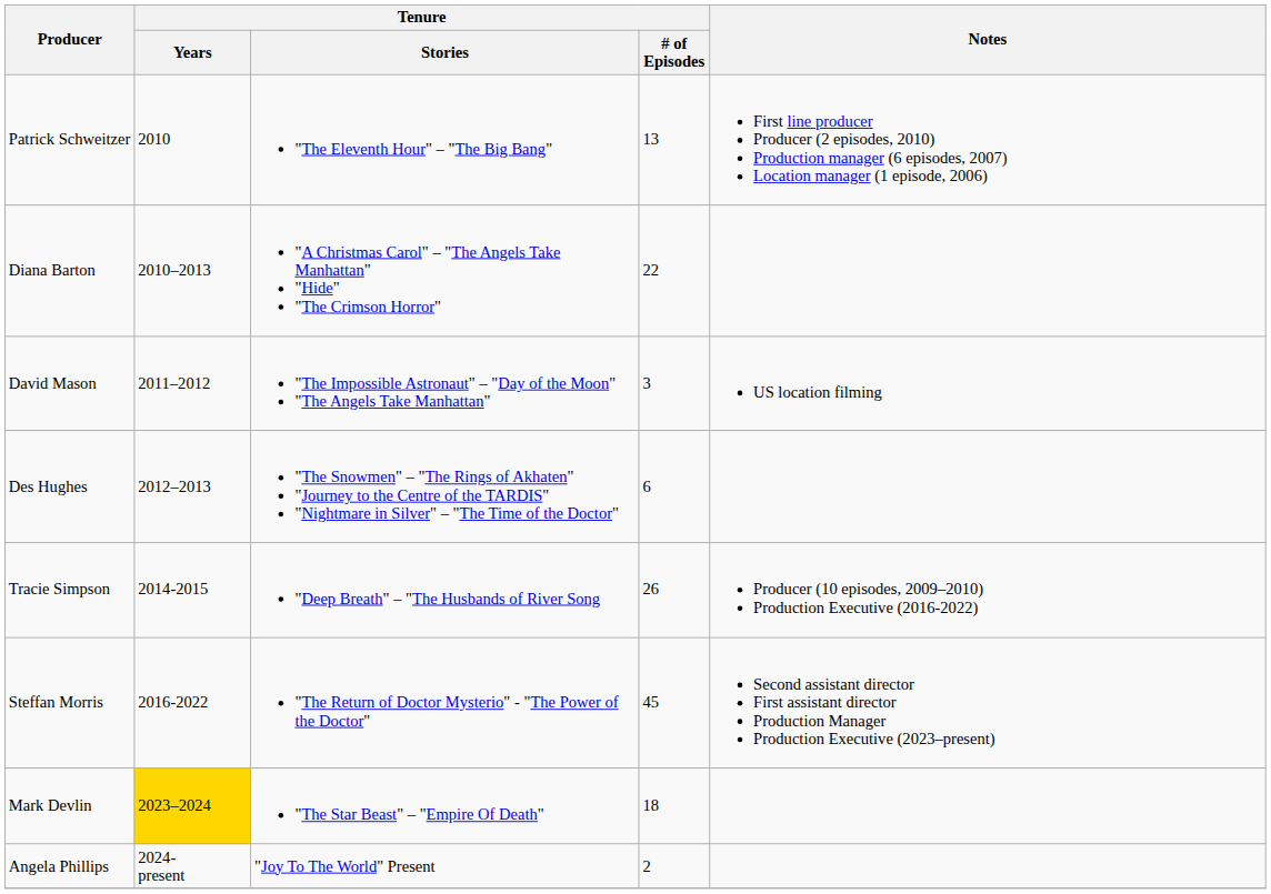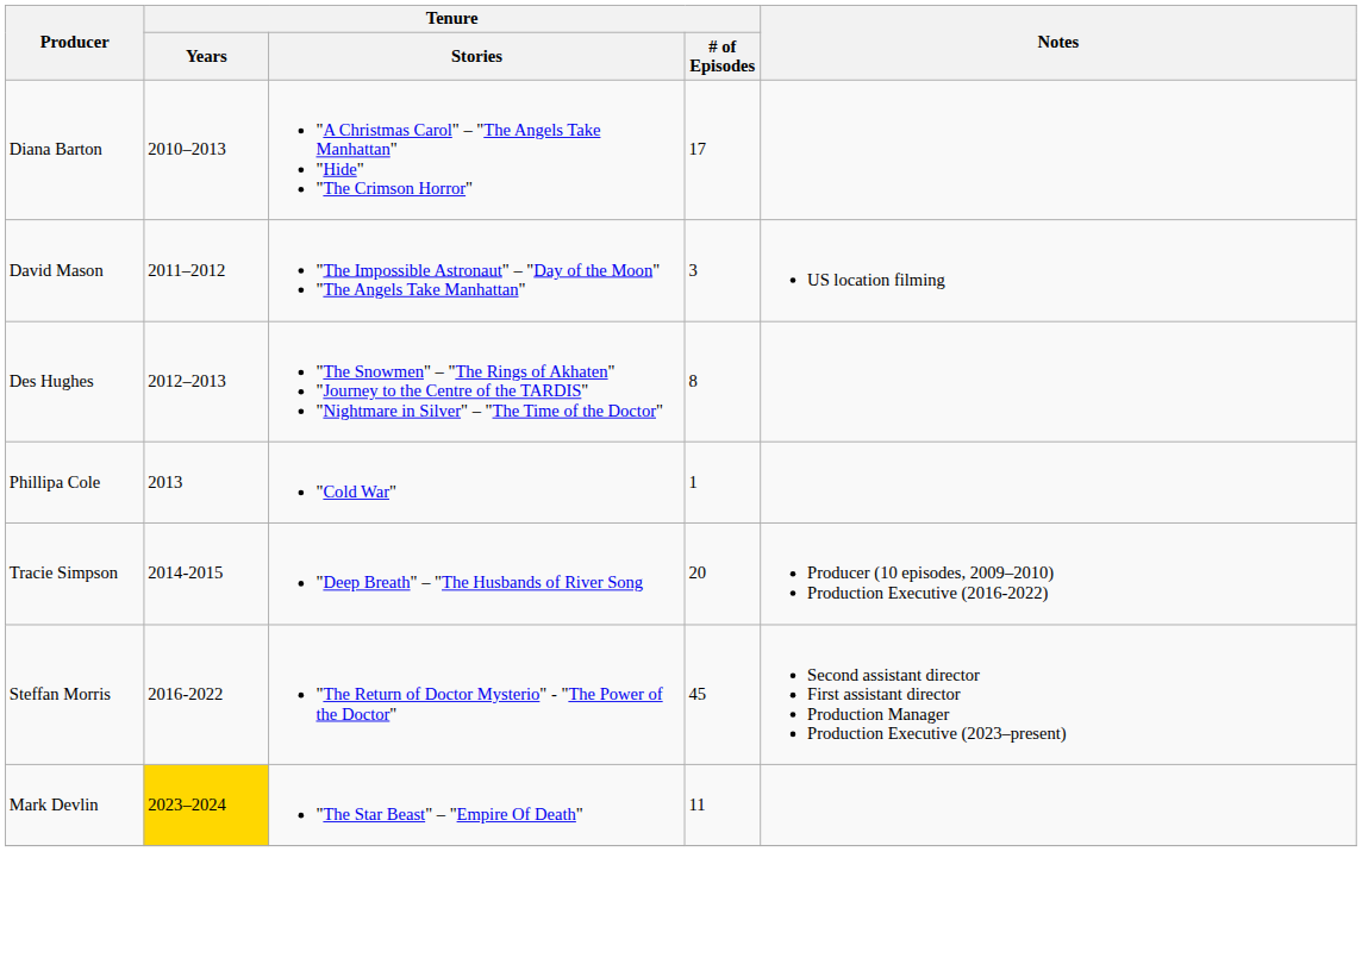 <table class="wikitable">
 <tr>
 <th rowspan="2" width="10%">Producer</th>
 <th colspan="3">Tenure</th>
 <th rowspan="2" width="43%">Notes</th>
 </tr>
 <tr>
 <th width="9%">Years</th>
 <th width="30%">Stories</th>
 <th width="5%"># of Episodes<br></th>
 </tr>
 <tr>
-<td>Patrick Schweitzer</td>
-<td>2010</td>
-<td><br><ul><li>"<a href='#'>The Eleventh Hour</a>" – "<a href='#'>The Big Bang</a>"</li></ul></td>
-<td>13</td>
-<td><br><ul><li>First <a href='#'>line producer</a></li><li>Producer (2 episodes, 2010)</li><li><a href='#'>Production manager</a> (6 episodes, 2007)</li><li><a href='#'>Location manager</a> (1 episode, 2006)</li></ul></td>
-</tr>
-<tr>
 <td>Diana Barton</td>
 <td>2010–2013</td>
 <td><br><ul><li>"<a href='#'>A Christmas Carol</a>" – "<a href='#'>The Angels Take Manhattan</a>"</li><li>"<a href='#'>Hide</a>"</li><li>"<a href='#'>The Crimson Horror</a>"</li></ul></td>
-<td>22</td>
+<td>17</td>
 <td></td>
 </tr>
 <tr>
 <td>David Mason</td>
 <td>2011–2012</td>
 <td><br><ul><li>"<a href='#'>The Impossible Astronaut</a>" – "<a href='#'>Day of the Moon</a>"</li><li>"<a href='#'>The Angels Take Manhattan</a>"</li></ul></td>
 <td>3</td>
 <td><br><ul><li>US location filming</li></ul></td>
 </tr>
 <tr>
 <td>Des Hughes</td>
 <td>2012–2013</td>
 <td><br><ul><li>"<a href='#'>The Snowmen</a>" – "<a href='#'>The Rings of Akhaten</a>"</li><li>"<a href='#'>Journey to the Centre of the TARDIS</a>"</li><li>"<a href='#'>Nightmare in Silver</a>" – "<a href='#'>The Time of the Doctor</a>"</li></ul></td>
-<td>6</td>
+<td>8</td>
+<td></td>
+</tr>
+<tr>
+<td>Phillipa Cole</td>
+<td>2013</td>
+<td><br><ul><li>"<a href='#'>Cold War</a>"</li></ul></td>
+<td>1</td>
 <td></td>
 </tr>
 <tr>
 <td>Tracie Simpson</td>
 <td>2014-2015</td>
 <td><br><ul><li>"<a href='#'>Deep Breath</a>" – "<a href='#'>The Husbands of River Song</a></li></ul></td>
-<td>26</td>
+<td>20</td>
 <td><br><ul><li>Producer (10 episodes, 2009–2010)</li><li>Production Executive (2016-2022)</li></ul></td>
 </tr>
 <tr>
 <td>Steffan Morris</td>
 <td>2016-2022</td>
 <td><br><ul><li>"<a href='#'>The Return of Doctor Mysterio</a>" - "<a href='#'>The Power of the Doctor</a>"</li></ul></td>
 <td>45</td>
 <td><br><ul><li>Second assistant director</li><li>First assistant director</li><li>Production Manager</li><li>Production Executive (2023–present)</li></ul></td>
 </tr>
 <tr>
 <td>Mark Devlin</td>
 <td style="background: gold;">2023–2024</td>
 <td><br><ul><li>"<a href='#'>The Star Beast</a>" – "<a href='#'>Empire Of Death</a>"</li></ul></td>
-<td>18</td>
-<td></td>
-</tr>
-<tr>
-<td>Angela Phillips</td>
-<td>2024-<br>present</td>
-<td>"<a href='#'>Joy To The World</a>" Present</td>
-<td>2</td>
+<td>11</td>
 <td></td>
 </tr>
 <tr>
 </tr>
 </table>
